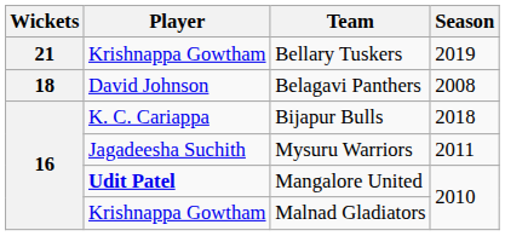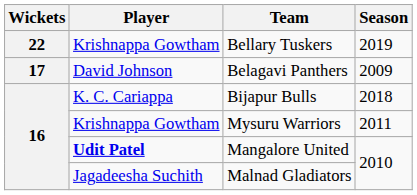 <table class="wikitable">
 <tr>
 <th>Wickets</th>
 <th>Player</th>
 <th>Team</th>
 <th>Season</th>
 </tr>
 <tr>
-<th>21</th>
+<th>22</th>
 <td><a href='#'>Krishnappa Gowtham</a></td>
 <td>Bellary Tuskers</td>
 <td>2019</td>
 </tr>
 <tr>
-<th>18</th>
+<th>17</th>
 <td><a href='#'>David Johnson</a></td>
 <td>Belagavi Panthers</td>
-<td>2008</td>
+<td>2009</td>
 </tr>
 <tr>
 <th rowspan="4">16</th>
 <td><a href='#'>K. C. Cariappa</a></td>
 <td>Bijapur Bulls</td>
 <td>2018</td>
 </tr>
 <tr>
-<td><a href='#'>Jagadeesha Suchith</a></td>
+<td><a href='#'>Krishnappa Gowtham</a></td>
 <td>Mysuru Warriors</td>
 <td>2011</td>
 </tr>
 <tr>
 <td><strong><a href='#'>Udit Patel</a></strong></td>
 <td>Mangalore United</td>
 <td rowspan="2">2010</td>
 </tr>
 <tr>
-<td><a href='#'>Krishnappa Gowtham</a></td>
+<td><a href='#'>Jagadeesha Suchith</a></td>
 <td>Malnad Gladiators</td>
 </tr>
 </table>
